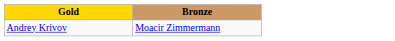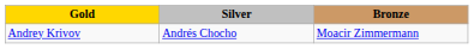 <table class="wikitable" style="text-align:left">
 <tr align="center">
 <td width=200 bgcolor=gold><strong>Gold</strong></td>
+<td width=200 bgcolor=silver><strong>Silver</strong></td>
 <td width=200 bgcolor=CC9966><strong>Bronze</strong></td>
 </tr>
 <tr>
 <td><a href='#'>Andrey Krivov</a><br><em></em></td>
+<td><a href='#'>Andrés Chocho</a><br><em></em></td>
 <td><a href='#'>Moacir Zimmermann</a><br><em></em></td>
 </tr>
 </table>
